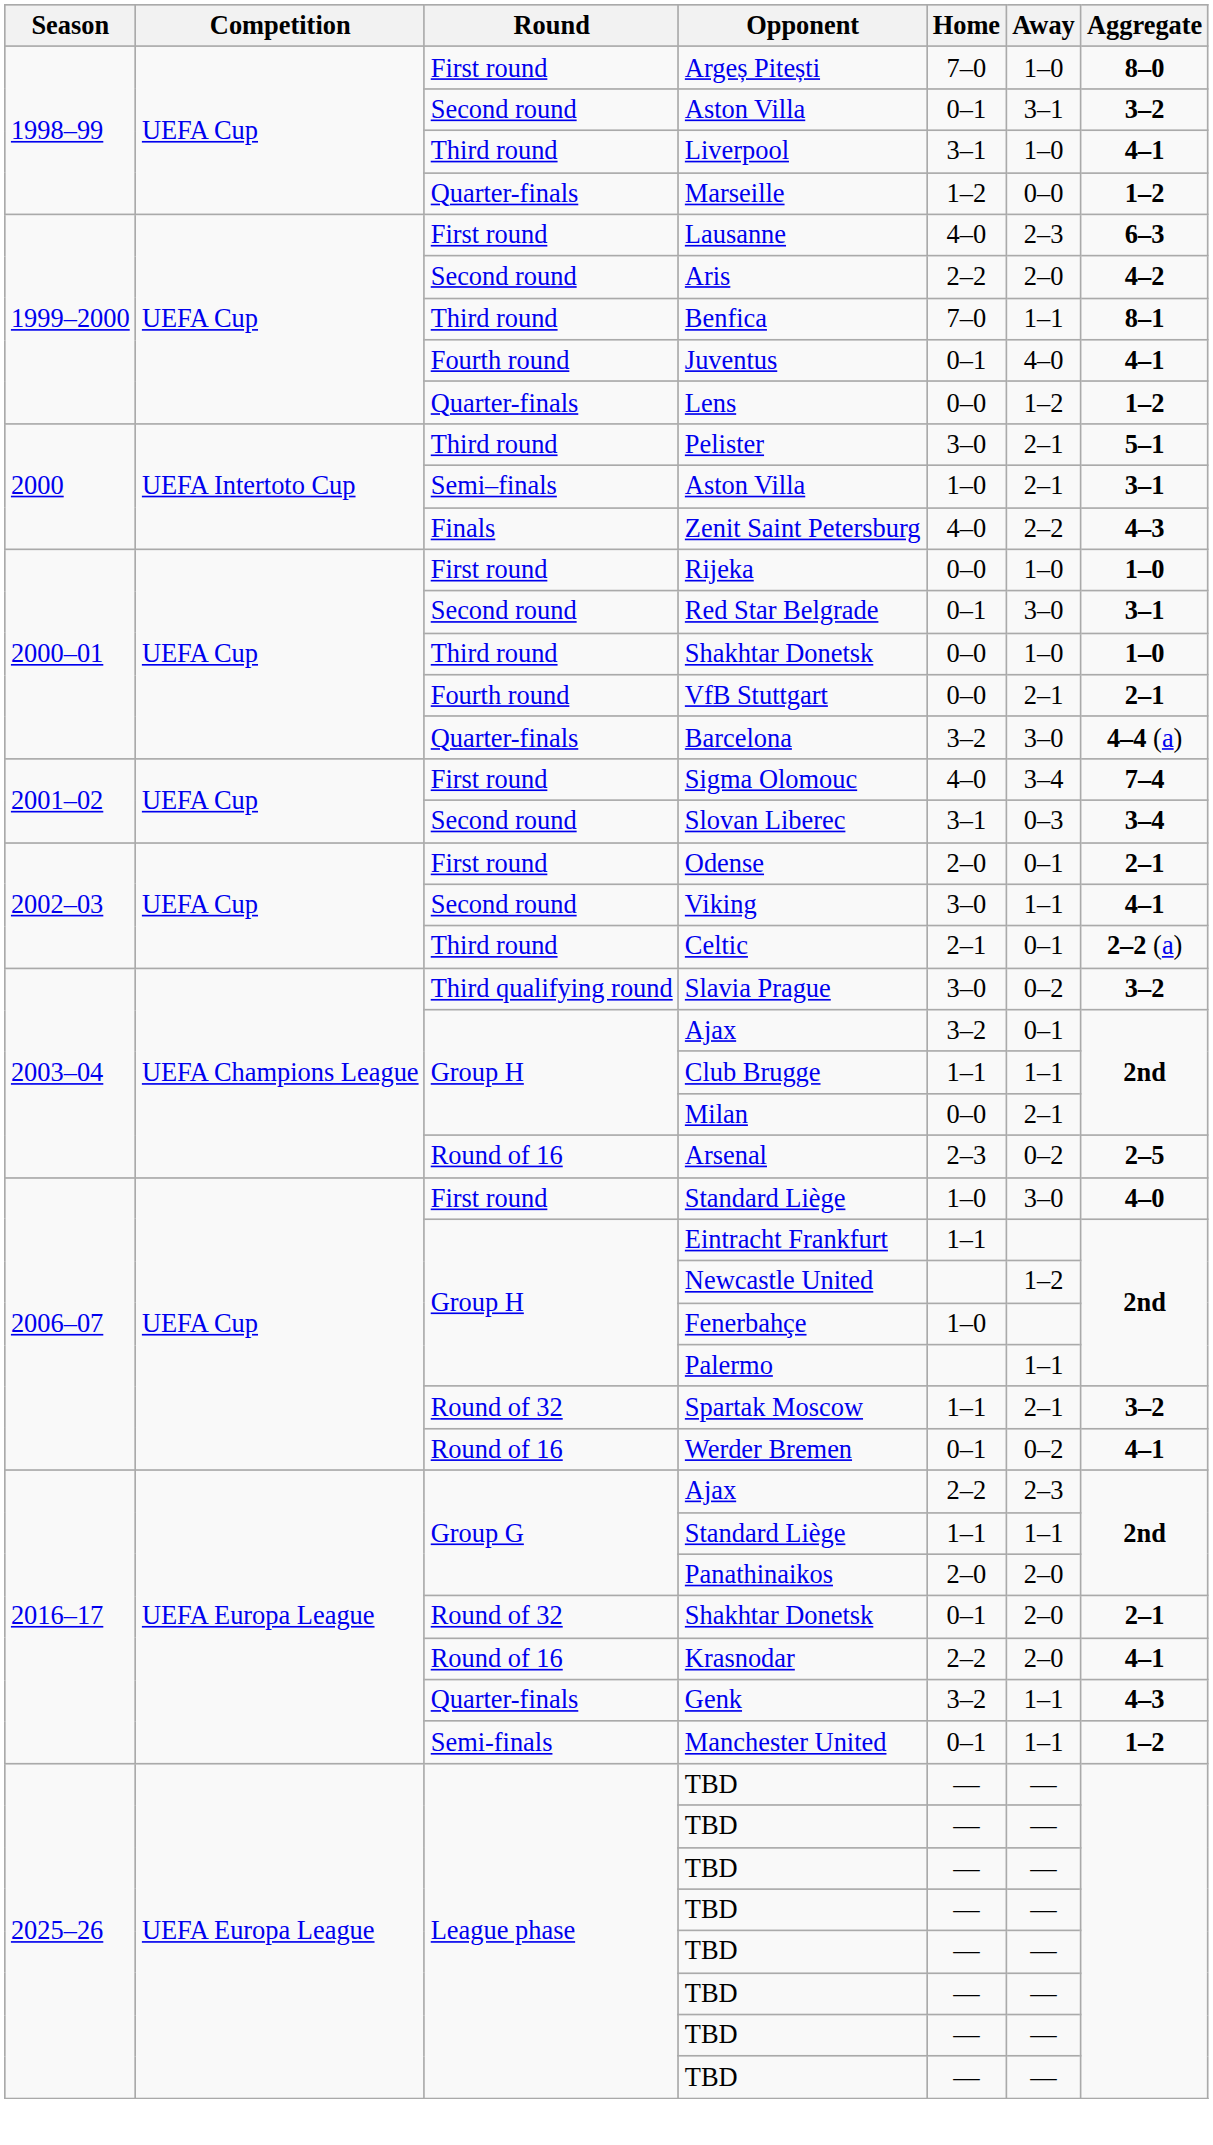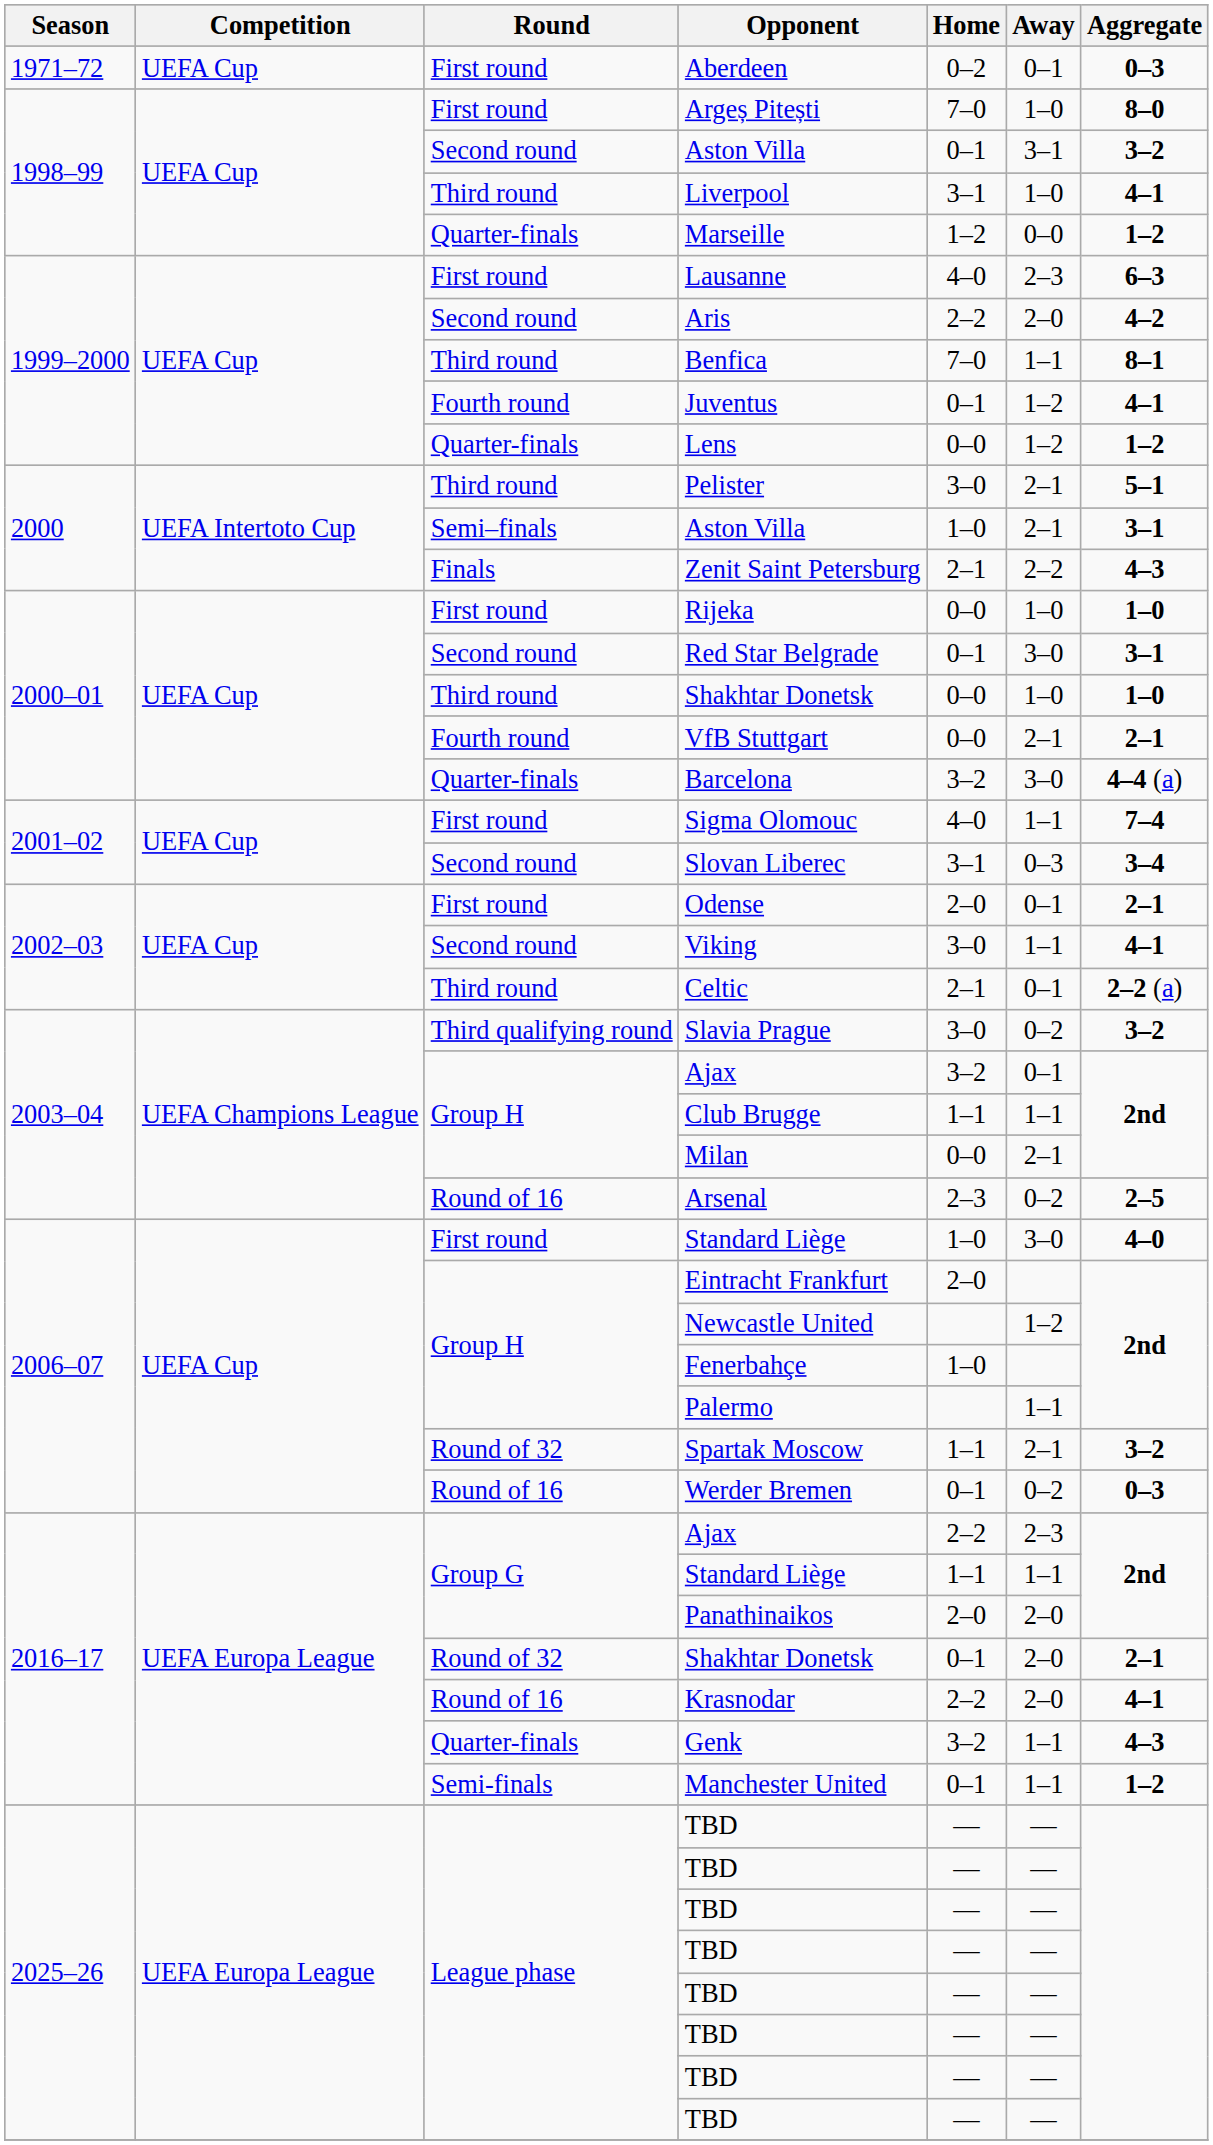 <table class="wikitable">
 <tr>
 <th>Season</th>
 <th>Competition</th>
 <th>Round</th>
 <th>Opponent</th>
 <th>Home</th>
 <th>Away</th>
 <th>Aggregate</th>
+</tr>
+<tr>
+<td><a href='#'>1971–72</a></td>
+<td><a href='#'>UEFA Cup</a></td>
+<td><a href='#'>First round</a></td>
+<td> <a href='#'>Aberdeen</a></td>
+<td style="text-align:center;">0–2</td>
+<td style="text-align:center;">0–1</td>
+<td style="text-align:center;"><strong>0–3</strong></td>
 </tr>
 <tr>
 <td rowspan="4"><a href='#'>1998–99</a></td>
 <td rowspan="4"><a href='#'>UEFA Cup</a></td>
 <td><a href='#'>First round</a></td>
 <td> <a href='#'>Argeș Pitești</a></td>
 <td style="text-align:center;">7–0</td>
 <td style="text-align:center;">1–0</td>
 <td style="text-align:center;"><strong>8–0</strong></td>
 </tr>
 <tr>
 <td><a href='#'>Second round</a></td>
 <td> <a href='#'>Aston Villa</a></td>
 <td style="text-align:center;">0–1</td>
 <td style="text-align:center;">3–1</td>
 <td style="text-align:center;"><strong>3–2</strong></td>
 </tr>
 <tr>
 <td><a href='#'>Third round</a></td>
 <td> <a href='#'>Liverpool</a></td>
 <td style="text-align:center;">3–1</td>
 <td style="text-align:center;">1–0</td>
 <td style="text-align:center;"><strong>4–1</strong></td>
 </tr>
 <tr>
 <td><a href='#'>Quarter-finals</a></td>
 <td> <a href='#'>Marseille</a></td>
 <td style="text-align:center;">1–2</td>
 <td style="text-align:center;">0–0</td>
 <td style="text-align:center;"><strong>1–2</strong></td>
 </tr>
 <tr>
 <td rowspan="5"><a href='#'>1999–2000</a></td>
 <td rowspan="5"><a href='#'>UEFA Cup</a></td>
 <td><a href='#'>First round</a></td>
 <td> <a href='#'>Lausanne</a></td>
 <td style="text-align:center;">4–0</td>
 <td style="text-align:center;">2–3</td>
 <td style="text-align:center;"><strong>6–3</strong></td>
 </tr>
 <tr>
 <td><a href='#'>Second round</a></td>
 <td> <a href='#'>Aris</a></td>
 <td style="text-align:center;">2–2</td>
 <td style="text-align:center;">2–0</td>
 <td style="text-align:center;"><strong>4–2</strong></td>
 </tr>
 <tr>
 <td><a href='#'>Third round</a></td>
 <td> <a href='#'>Benfica</a></td>
 <td style="text-align:center;">7–0</td>
 <td style="text-align:center;">1–1</td>
 <td style="text-align:center;"><strong>8–1</strong></td>
 </tr>
 <tr>
 <td><a href='#'>Fourth round</a></td>
 <td> <a href='#'>Juventus</a></td>
 <td style="text-align:center;">0–1</td>
-<td style="text-align:center;">4–0</td>
+<td style="text-align:center;">1–2</td>
 <td style="text-align:center;"><strong>4–1</strong></td>
 </tr>
 <tr>
 <td><a href='#'>Quarter-finals</a></td>
 <td> <a href='#'>Lens</a></td>
 <td style="text-align:center;">0–0</td>
 <td style="text-align:center;">1–2</td>
 <td style="text-align:center;"><strong>1–2</strong></td>
 </tr>
 <tr>
 <td rowspan="3"><a href='#'>2000</a></td>
 <td rowspan="3"><a href='#'>UEFA Intertoto Cup</a></td>
 <td><a href='#'>Third round</a></td>
 <td> <a href='#'>Pelister</a></td>
 <td style="text-align:center;">3–0</td>
 <td style="text-align:center;">2–1</td>
 <td style="text-align:center;"><strong>5–1</strong></td>
 </tr>
 <tr>
 <td><a href='#'>Semi–finals</a></td>
 <td> <a href='#'>Aston Villa</a></td>
 <td style="text-align:center;">1–0</td>
 <td style="text-align:center;">2–1</td>
 <td style="text-align:center;"><strong>3–1</strong></td>
 </tr>
 <tr>
 <td><a href='#'>Finals</a></td>
 <td> <a href='#'>Zenit Saint Petersburg</a></td>
-<td style="text-align:center;">4–0</td>
+<td style="text-align:center;">2–1</td>
 <td style="text-align:center;">2–2</td>
 <td style="text-align:center;"><strong>4–3</strong></td>
 </tr>
 <tr>
 <td rowspan="5"><a href='#'>2000–01</a></td>
 <td rowspan="5"><a href='#'>UEFA Cup</a></td>
 <td><a href='#'>First round</a></td>
 <td> <a href='#'>Rijeka</a></td>
 <td style="text-align:center;">0–0</td>
 <td style="text-align:center;">1–0</td>
 <td style="text-align:center;"><strong>1–0</strong></td>
 </tr>
 <tr>
 <td><a href='#'>Second round</a></td>
 <td> <a href='#'>Red Star Belgrade</a></td>
 <td style="text-align:center;">0–1</td>
 <td style="text-align:center;">3–0</td>
 <td style="text-align:center;"><strong>3–1</strong></td>
 </tr>
 <tr>
 <td><a href='#'>Third round</a></td>
 <td> <a href='#'>Shakhtar Donetsk</a></td>
 <td style="text-align:center;">0–0</td>
 <td style="text-align:center;">1–0</td>
 <td style="text-align:center;"><strong>1–0</strong></td>
 </tr>
 <tr>
 <td><a href='#'>Fourth round</a></td>
 <td> <a href='#'>VfB Stuttgart</a></td>
 <td style="text-align:center;">0–0</td>
 <td style="text-align:center;">2–1</td>
 <td style="text-align:center;"><strong>2–1</strong></td>
 </tr>
 <tr>
 <td><a href='#'>Quarter-finals</a></td>
 <td> <a href='#'>Barcelona</a></td>
 <td style="text-align:center;">3–2</td>
 <td style="text-align:center;">3–0</td>
 <td style="text-align:center;"><strong>4–4</strong> (<a href='#'>a</a>)</td>
 </tr>
 <tr>
 <td rowspan="2"><a href='#'>2001–02</a></td>
 <td rowspan="2"><a href='#'>UEFA Cup</a></td>
 <td><a href='#'>First round</a></td>
 <td> <a href='#'>Sigma Olomouc</a></td>
 <td style="text-align:center;">4–0</td>
-<td style="text-align:center;">3–4</td>
+<td style="text-align:center;">1–1</td>
 <td style="text-align:center;"><strong>7–4</strong></td>
 </tr>
 <tr>
 <td><a href='#'>Second round</a></td>
 <td> <a href='#'>Slovan Liberec</a></td>
 <td style="text-align:center;">3–1</td>
 <td style="text-align:center;">0–3</td>
 <td style="text-align:center;"><strong>3–4</strong></td>
 </tr>
 <tr>
 <td rowspan="3"><a href='#'>2002–03</a></td>
 <td rowspan="3"><a href='#'>UEFA Cup</a></td>
 <td><a href='#'>First round</a></td>
 <td> <a href='#'>Odense</a></td>
 <td style="text-align:center;">2–0</td>
 <td style="text-align:center;">0–1</td>
 <td style="text-align:center;"><strong>2–1</strong></td>
 </tr>
 <tr>
 <td><a href='#'>Second round</a></td>
 <td> <a href='#'>Viking</a></td>
 <td style="text-align:center;">3–0</td>
 <td style="text-align:center;">1–1</td>
 <td style="text-align:center;"><strong>4–1</strong></td>
 </tr>
 <tr>
 <td><a href='#'>Third round</a></td>
 <td> <a href='#'>Celtic</a></td>
 <td style="text-align:center;">2–1</td>
 <td style="text-align:center;">0–1</td>
 <td style="text-align:center;"><strong>2–2</strong> (<a href='#'>a</a>)</td>
 </tr>
 <tr>
 <td rowspan="5"><a href='#'>2003–04</a></td>
 <td rowspan="5"><a href='#'>UEFA Champions League</a></td>
 <td><a href='#'>Third qualifying round</a></td>
 <td> <a href='#'>Slavia Prague</a></td>
 <td style="text-align:center;">3–0</td>
 <td style="text-align:center;">0–2</td>
 <td style="text-align:center;"><strong>3–2</strong></td>
 </tr>
 <tr>
 <td rowspan="3"><a href='#'>Group H</a></td>
 <td> <a href='#'>Ajax</a></td>
 <td style="text-align:center;">3–2</td>
 <td style="text-align:center;">0–1</td>
 <td style="text-align:center;" rowspan=3><strong>2nd</strong></td>
 </tr>
 <tr>
 <td> <a href='#'>Club Brugge</a></td>
 <td style="text-align:center;">1–1</td>
 <td style="text-align:center;">1–1</td>
 </tr>
 <tr>
 <td> <a href='#'>Milan</a></td>
 <td style="text-align:center;">0–0</td>
 <td style="text-align:center;">2–1</td>
 </tr>
 <tr>
 <td><a href='#'>Round of 16</a></td>
 <td> <a href='#'>Arsenal</a></td>
 <td style="text-align:center;">2–3</td>
 <td style="text-align:center;">0–2</td>
 <td style="text-align:center;"><strong>2–5</strong></td>
 </tr>
 <tr>
 <td rowspan="7"><a href='#'>2006–07</a></td>
 <td rowspan="7"><a href='#'>UEFA Cup</a></td>
 <td><a href='#'>First round</a></td>
 <td> <a href='#'>Standard Liège</a></td>
 <td style="text-align:center;">1–0</td>
 <td style="text-align:center;">3–0</td>
 <td style="text-align:center;"><strong>4–0</strong></td>
 </tr>
 <tr>
 <td rowspan="4"><a href='#'>Group H</a></td>
 <td> <a href='#'>Eintracht Frankfurt</a></td>
-<td style="text-align:center;">1–1</td>
+<td style="text-align:center;">2–0</td>
 <td></td>
 <td style="text-align:center;" rowspan=4><strong>2nd</strong></td>
 </tr>
 <tr>
 <td> <a href='#'>Newcastle United</a></td>
 <td></td>
 <td style="text-align:center;">1–2</td>
 </tr>
 <tr>
 <td> <a href='#'>Fenerbahçe</a></td>
 <td style="text-align:center;">1–0</td>
 <td></td>
 </tr>
 <tr>
 <td> <a href='#'>Palermo</a></td>
 <td></td>
 <td style="text-align:center;">1–1</td>
 </tr>
 <tr>
 <td><a href='#'>Round of 32</a></td>
 <td> <a href='#'>Spartak Moscow</a></td>
 <td style="text-align:center;">1–1</td>
 <td style="text-align:center;">2–1</td>
 <td style="text-align:center;"><strong>3–2</strong></td>
 </tr>
 <tr>
 <td><a href='#'>Round of 16</a></td>
 <td> <a href='#'>Werder Bremen</a></td>
 <td style="text-align:center;">0–1</td>
 <td style="text-align:center;">0–2</td>
-<td style="text-align:center;"><strong>4–1</strong></td>
+<td style="text-align:center;"><strong>0–3</strong></td>
 </tr>
 <tr>
 <td rowspan="7"><a href='#'>2016–17</a></td>
 <td rowspan="7"><a href='#'>UEFA Europa League</a></td>
 <td rowspan="3"><a href='#'>Group G</a></td>
 <td> <a href='#'>Ajax</a></td>
 <td style="text-align:center;">2–2</td>
 <td style="text-align:center;">2–3</td>
 <td style="text-align:center;" rowspan=3><strong>2nd</strong></td>
 </tr>
 <tr>
 <td> <a href='#'>Standard Liège</a></td>
 <td style="text-align:center;">1–1</td>
 <td style="text-align:center;">1–1</td>
 </tr>
 <tr>
 <td> <a href='#'>Panathinaikos</a></td>
 <td style="text-align:center;">2–0</td>
 <td style="text-align:center;">2–0</td>
 </tr>
 <tr>
 <td><a href='#'>Round of 32</a></td>
 <td> <a href='#'>Shakhtar Donetsk</a></td>
 <td style="text-align:center;">0–1</td>
 <td style="text-align:center;">2–0 </td>
 <td style="text-align:center;"><strong>2–1</strong></td>
 </tr>
 <tr>
 <td><a href='#'>Round of 16</a></td>
 <td> <a href='#'>Krasnodar</a></td>
 <td style="text-align:center;">2–2</td>
 <td style="text-align:center;">2–0</td>
 <td style="text-align:center;"><strong>4–1</strong></td>
 </tr>
 <tr>
 <td><a href='#'>Quarter-finals</a></td>
 <td> <a href='#'>Genk</a></td>
 <td style="text-align:center;">3–2</td>
 <td style="text-align:center;">1–1</td>
 <td style="text-align:center;"><strong>4–3</strong></td>
 </tr>
 <tr>
 <td><a href='#'>Semi-finals</a></td>
 <td> <a href='#'>Manchester United</a></td>
 <td style="text-align:center;">0–1</td>
 <td style="text-align:center;">1–1</td>
 <td style="text-align:center;"><strong>1–2</strong></td>
 </tr>
 <tr>
 <td rowspan="8"><a href='#'>2025–26</a></td>
 <td rowspan="8"><a href='#'>UEFA Europa League</a></td>
 <td rowspan="8"><a href='#'>League phase</a></td>
 <td>TBD</td>
 <td style="text-align:center;">—</td>
 <td style="text-align:center;">—</td>
 <td rowspan="8" style="text-align:center;"></td>
 </tr>
 <tr>
 <td>TBD</td>
 <td style="text-align:center;">—</td>
 <td style="text-align:center;">—</td>
 </tr>
 <tr>
 <td>TBD</td>
 <td style="text-align:center;">—</td>
 <td style="text-align:center;">—</td>
 </tr>
 <tr>
 <td>TBD</td>
 <td style="text-align:center;">—</td>
 <td style="text-align:center;">—</td>
 </tr>
 <tr>
 <td>TBD</td>
 <td style="text-align:center;">—</td>
 <td style="text-align:center;">—</td>
 </tr>
 <tr>
 <td>TBD</td>
 <td style="text-align:center;">—</td>
 <td style="text-align:center;">—</td>
 </tr>
 <tr>
 <td>TBD</td>
 <td style="text-align:center;">—</td>
 <td style="text-align:center;">—</td>
 </tr>
 <tr>
 <td>TBD</td>
 <td style="text-align:center;">—</td>
 <td style="text-align:center;">—</td>
 </tr>
 <tr>
 </tr>
 </table>
